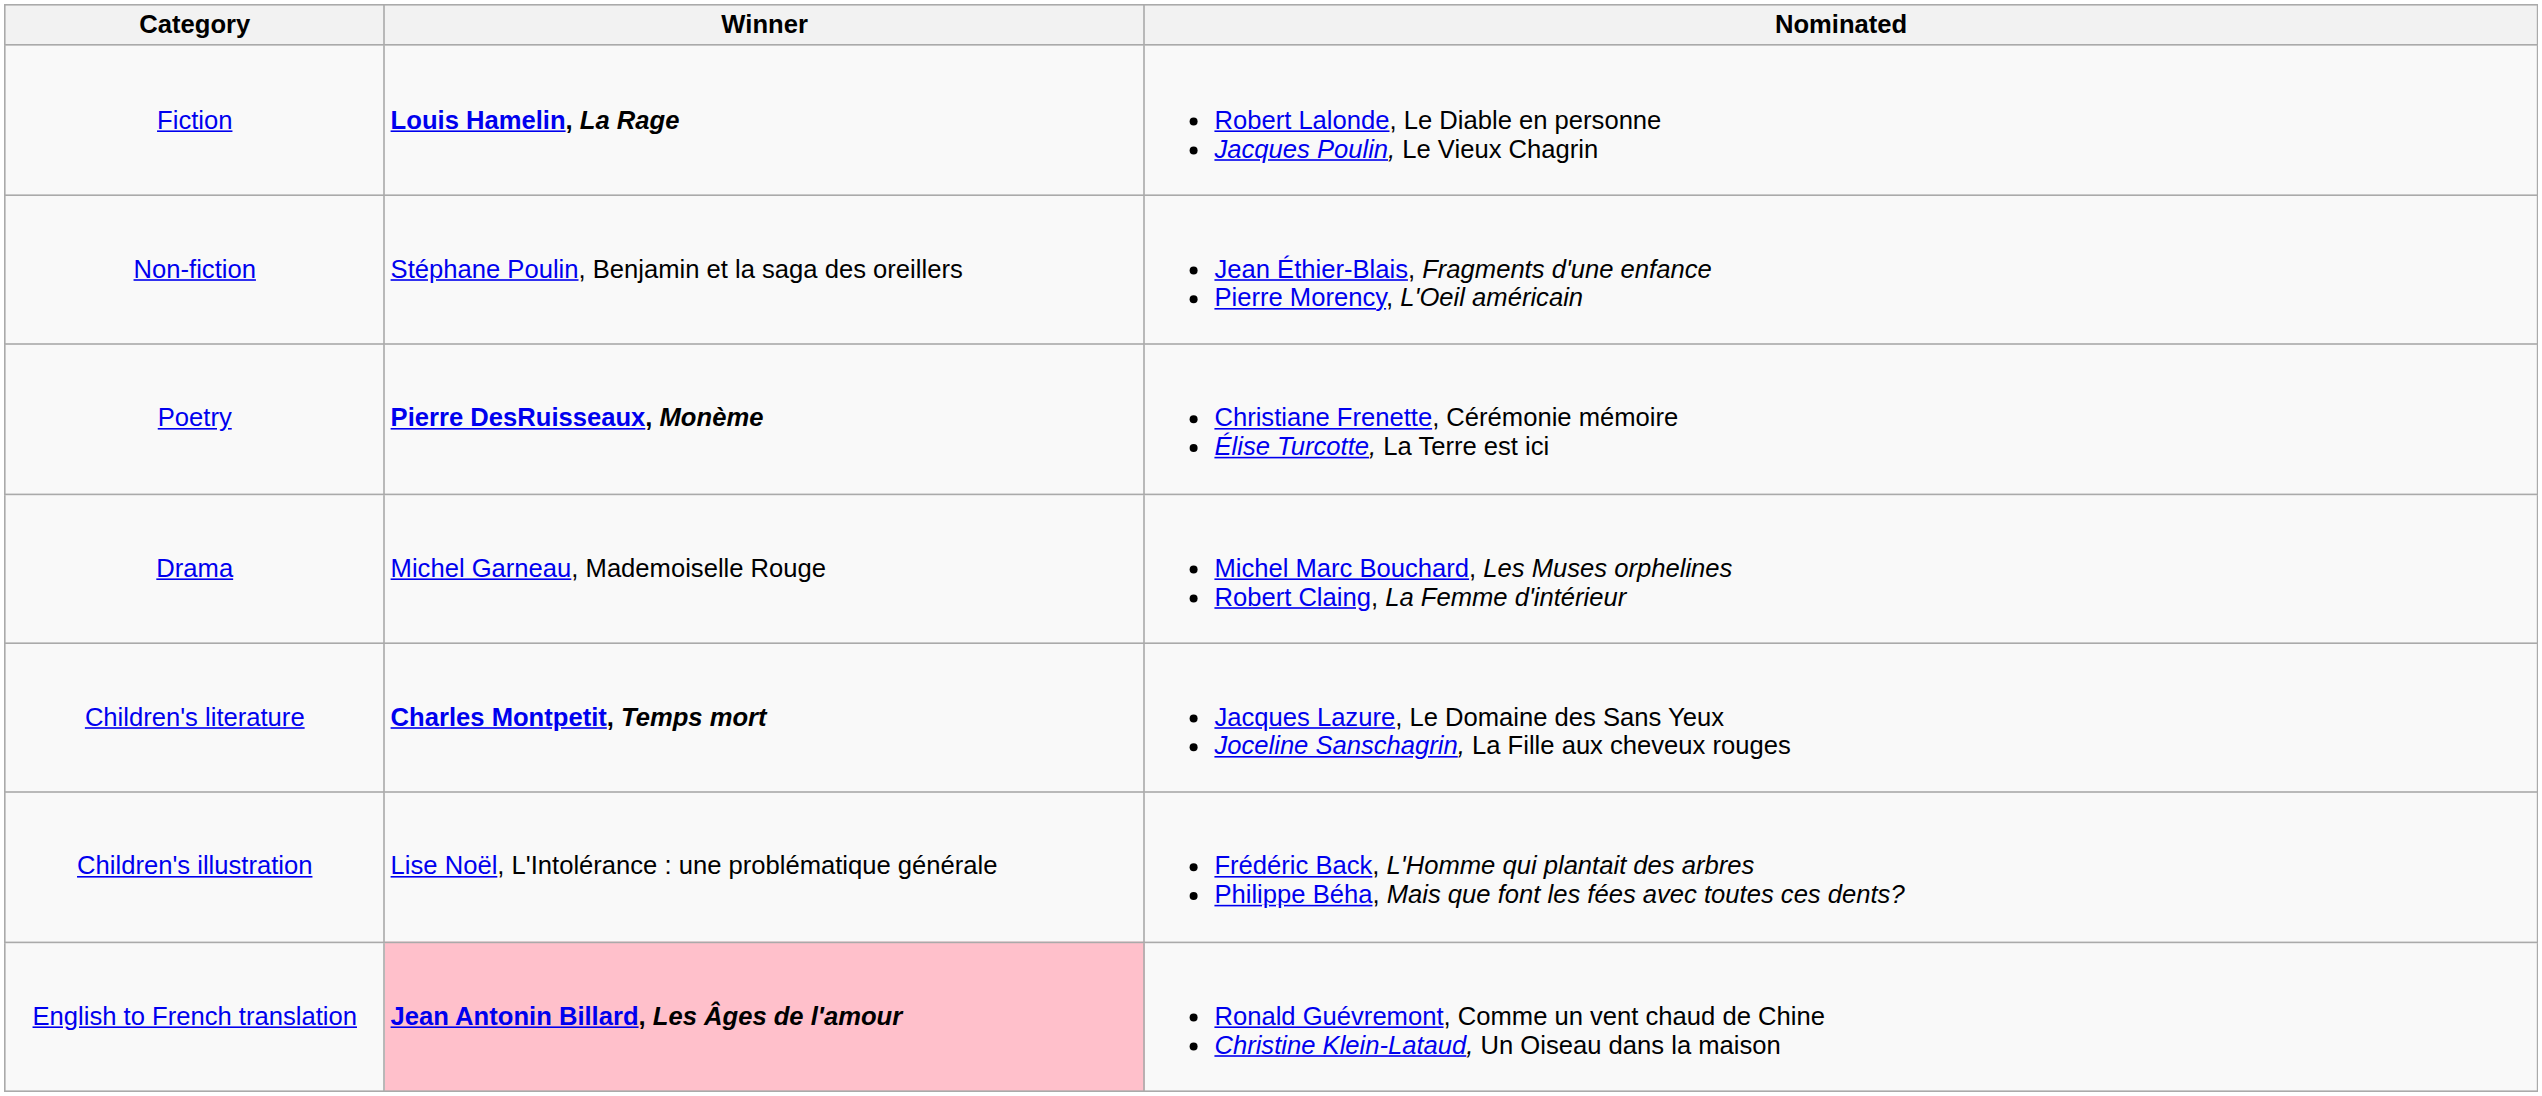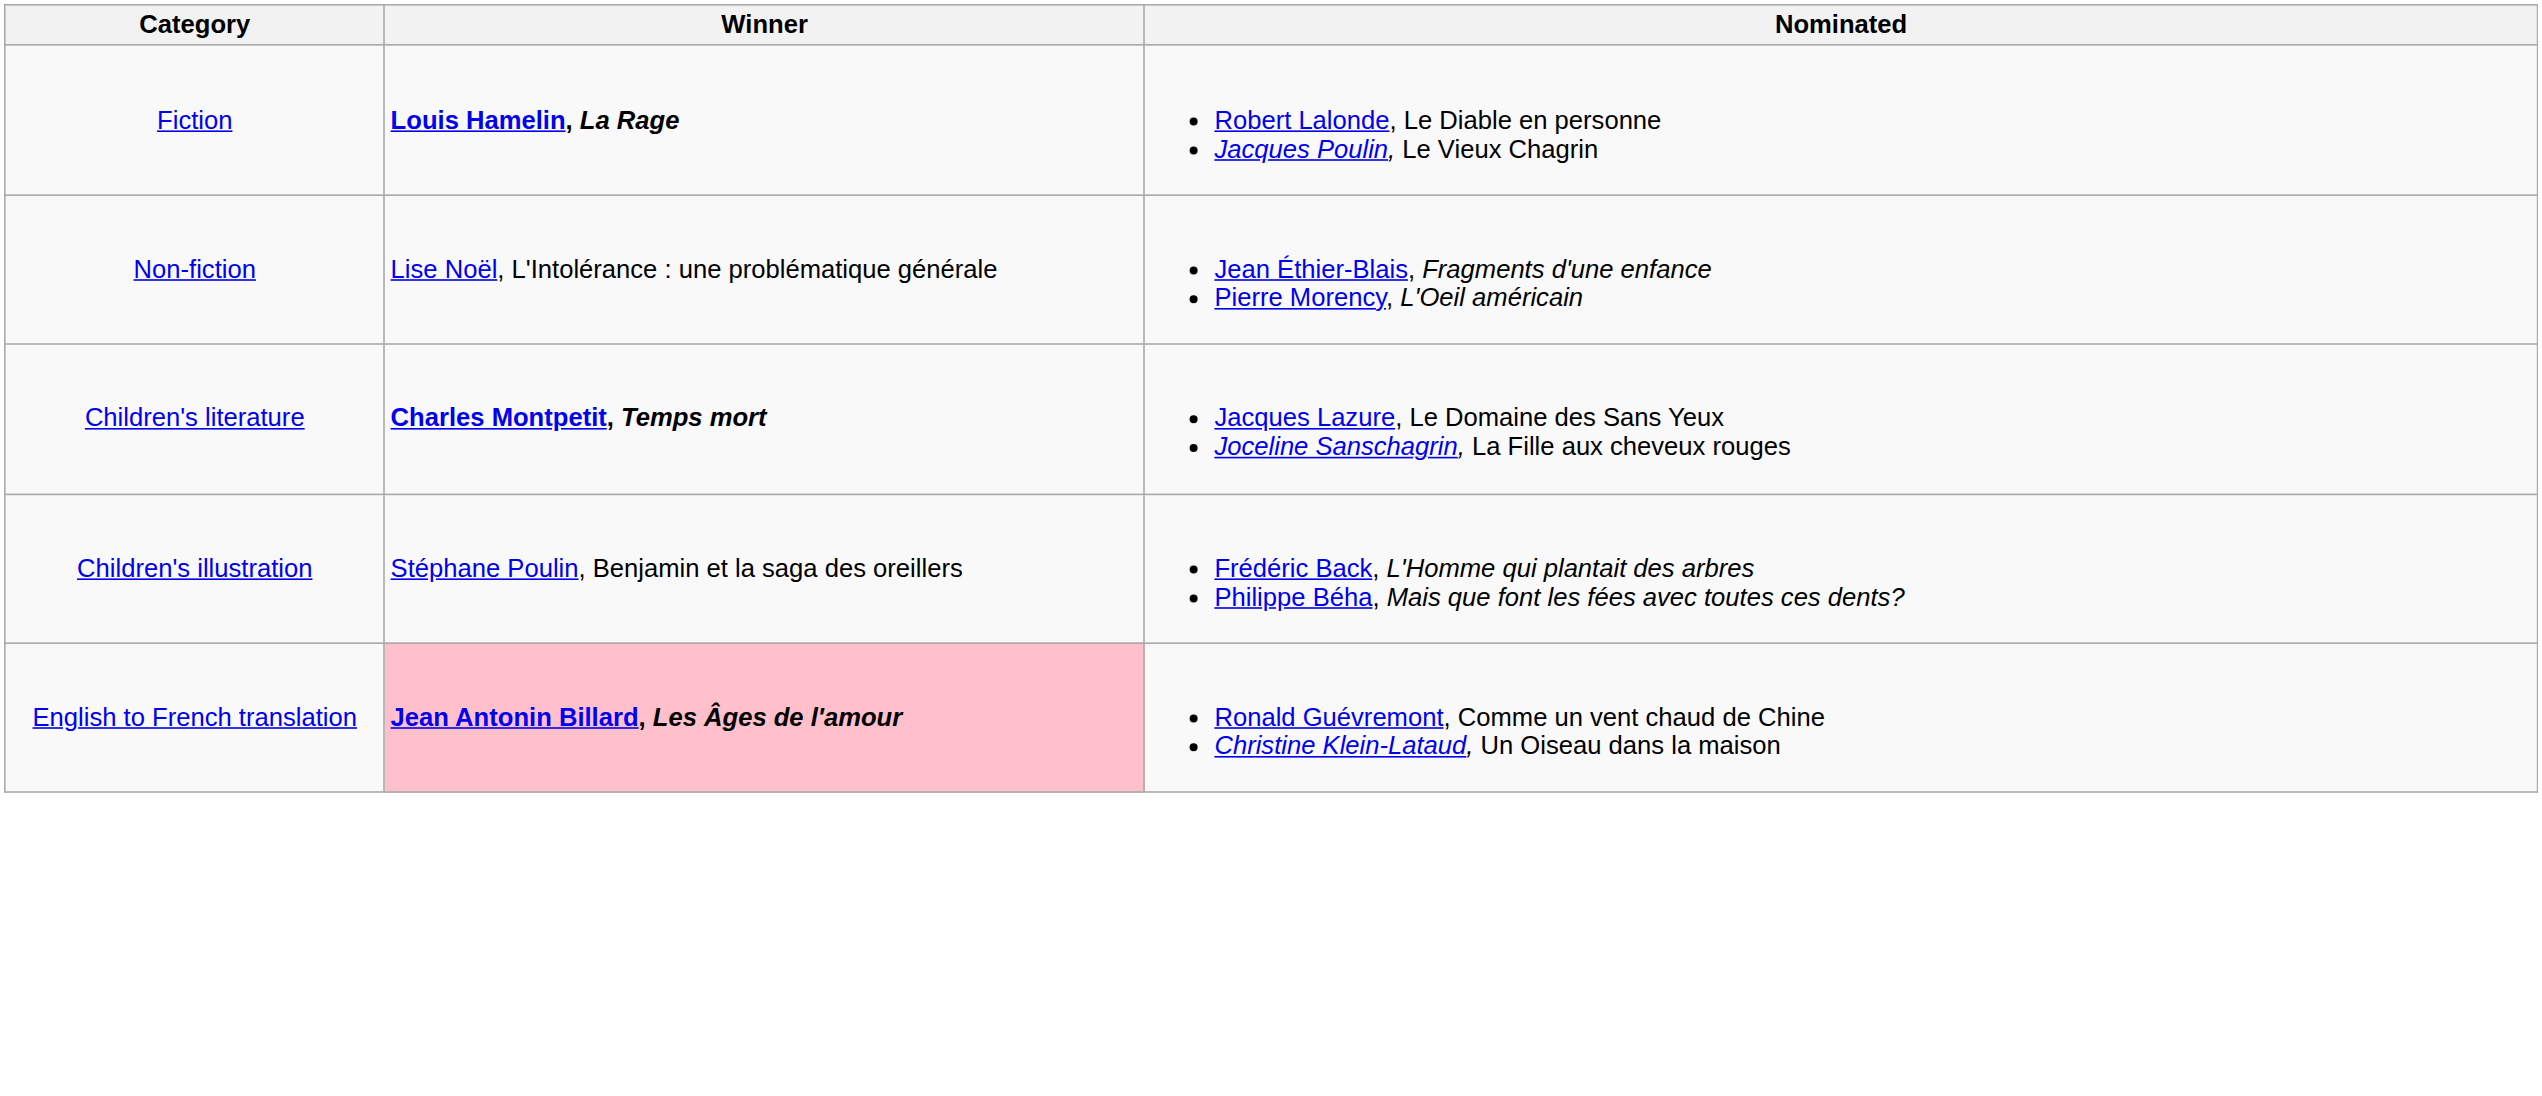 <table class="wikitable" width="100%">
 <tr>
 <th width=15%>Category</th>
 <th width=30%>Winner</th>
 <th width=55%>Nominated</th>
 </tr>
 <tr>
 <td align="center"><a href='#'>Fiction</a></td>
 <td> <strong><a href='#'>Louis Hamelin</a>, <em>La Rage<strong><em></td>
 <td><br><ul><li><a href='#'>Robert Lalonde</a>, </em>Le Diable en personne<em></li><li><a href='#'>Jacques Poulin</a>, </em>Le Vieux Chagrin<em></li></ul></td>
 </tr>
 <tr>
 <td align="center"><a href='#'>Non-fiction</a></td>
-<td> </strong><a href='#'>Stéphane Poulin</a>, </em>Benjamin et la saga des oreillers</em></strong></td>
+<td> </strong><a href='#'>Lise Noël</a>, </em>L'Intolérance : une problématique générale</em></strong></td>
 <td><br><ul><li><a href='#'>Jean Éthier-Blais</a>, <em>Fragments d'une enfance</em></li><li><a href='#'>Pierre Morency</a>, <em>L'Oeil américain</em></li></ul></td>
-</tr>
-<tr>
-<td align="center"><a href='#'>Poetry</a></td>
-<td> <strong><a href='#'>Pierre DesRuisseaux</a>, <em>Monème<strong><em></td>
-<td><br><ul><li><a href='#'>Christiane Frenette</a>, </em>Cérémonie mémoire<em></li><li><a href='#'>Élise Turcotte</a>, </em>La Terre est ici<em></li></ul></td>
-</tr>
-<tr>
-<td align="center"><a href='#'>Drama</a></td>
-<td> </strong><a href='#'>Michel Garneau</a>, </em>Mademoiselle Rouge</em></strong></td>
-<td><br><ul><li><a href='#'>Michel Marc Bouchard</a>, <em>Les Muses orphelines</em></li><li><a href='#'>Robert Claing</a>, <em>La Femme d'intérieur</em></li></ul></td>
 </tr>
 <tr>
 <td align="center"><a href='#'>Children's literature</a></td>
 <td> <strong><a href='#'>Charles Montpetit</a>, <em>Temps mort<strong><em></td>
 <td><br><ul><li><a href='#'>Jacques Lazure</a>, </em>Le Domaine des Sans Yeux<em></li><li><a href='#'>Joceline Sanschagrin</a>, </em>La Fille aux cheveux rouges<em></li></ul></td>
 </tr>
 <tr>
 <td align="center"><a href='#'>Children's illustration</a></td>
-<td> </strong><a href='#'>Lise Noël</a>, </em>L'Intolérance : une problématique générale</em></strong></td>
+<td> </strong><a href='#'>Stéphane Poulin</a>, </em>Benjamin et la saga des oreillers</em></strong></td>
 <td><br><ul><li><a href='#'>Frédéric Back</a>, <em>L'Homme qui plantait des arbres</em></li><li><a href='#'>Philippe Béha</a>, <em>Mais que font les fées avec toutes ces dents?</em></li></ul></td>
 </tr>
 <tr>
 <td align="center"><a href='#'>English to French translation</a></td>
 <td style="background: pink;"> <strong><a href='#'>Jean Antonin Billard</a>, <em>Les Âges de l'amour<strong><em></td>
 <td><br><ul><li><a href='#'>Ronald Guévremont</a>, </em>Comme un vent chaud de Chine<em></li><li><a href='#'>Christine Klein-Lataud</a>, </em>Un Oiseau dans la maison<em></li></ul></td>
 </tr>
 </table>
